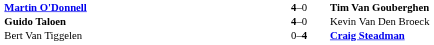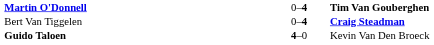 <table width="100%" cellspacing="1">
 <tr>
 <th width=45%></th>
 <th width=10%></th>
 <th width=45%></th>
 </tr>
 <tr>
 <td> <strong><a href='#'>Martin O'Donnell</a></strong></td>
-<td align="center"><strong>4</strong>–0</td>
+<td align="center">0–<strong>4</strong></td>
 <td><strong> Tim Van Gouberghen</strong></td>
+</tr>
+<tr>
+<td> Bert Van Tiggelen</td>
+<td align="center">0–<strong>4</strong></td>
+<td> <strong><a href='#'>Craig Steadman</a></strong></td>
 </tr>
 <tr>
 <td> <strong>Guido Taloen</strong></td>
 <td align="center"><strong>4</strong>–0</td>
 <td> Kevin Van Den Broeck</td>
 </tr>
-<tr>
-<td> Bert Van Tiggelen</td>
-<td align="center">0–<strong>4</strong></td>
-<td> <strong><a href='#'>Craig Steadman</a></strong></td>
-</tr>
 </table>
